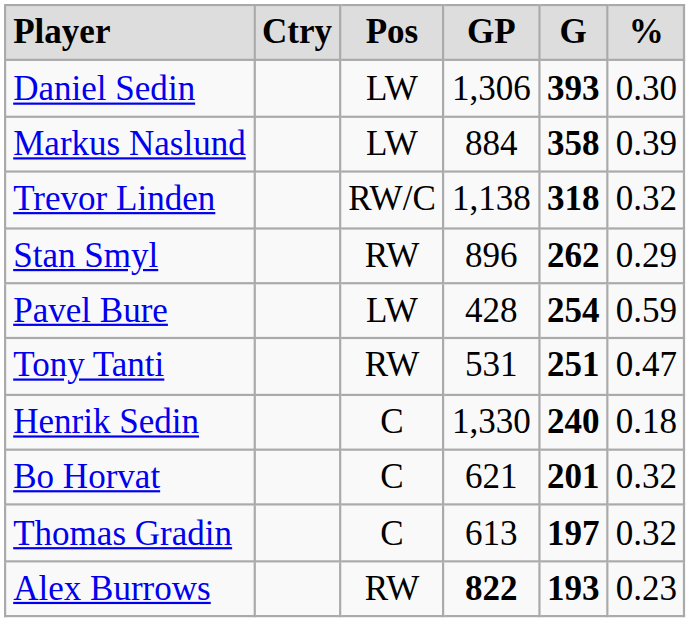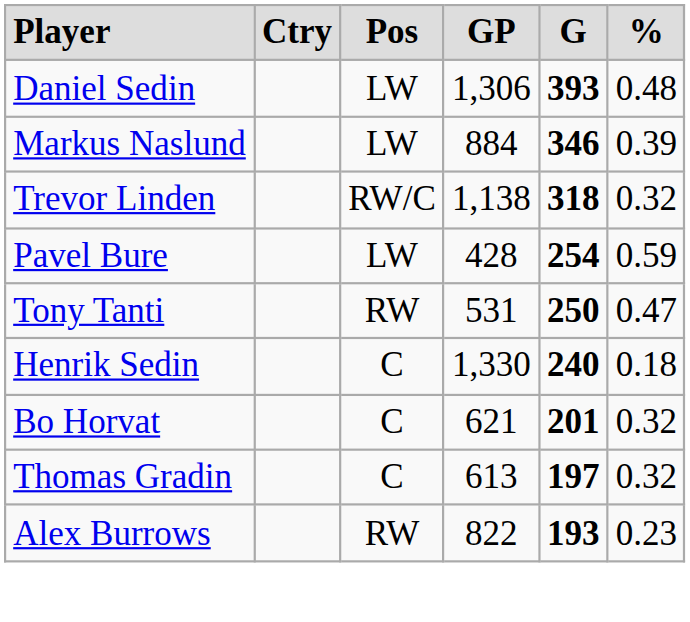 <table class="wikitable">
 <tr align="center" style="font-weight:bold; background-color:#dddddd;" |>
 <td align="left">Player</td>
 <td>Ctry</td>
 <td>Pos</td>
 <td>GP</td>
 <td>G</td>
 <td>%</td>
 </tr>
 <tr align="center">
 <td align="left"><a href='#'>Daniel Sedin</a></td>
 <td></td>
 <td>LW</td>
 <td>1,306</td>
 <td><strong>393</strong></td>
-<td>0.30</td>
+<td>0.48</td>
 </tr>
 <tr align="center">
 <td align="left"><a href='#'>Markus Naslund</a></td>
 <td></td>
 <td>LW</td>
 <td>884</td>
-<td><strong>358</strong></td>
+<td><strong>346</strong></td>
 <td>0.39</td>
 </tr>
 <tr align="center">
 <td align="left"><a href='#'>Trevor Linden</a></td>
 <td></td>
 <td>RW/C</td>
 <td>1,138</td>
 <td><strong>318</strong></td>
 <td>0.32</td>
-</tr>
-<tr align="center">
-<td align="left"><a href='#'>Stan Smyl</a></td>
-<td></td>
-<td>RW</td>
-<td>896</td>
-<td><strong>262</strong></td>
-<td>0.29</td>
 </tr>
 <tr align="center">
 <td align="left"><a href='#'>Pavel Bure</a></td>
 <td></td>
 <td>LW</td>
 <td>428</td>
 <td><strong>254</strong></td>
 <td>0.59</td>
 </tr>
 <tr align="center">
 <td align="left"><a href='#'>Tony Tanti</a></td>
 <td></td>
 <td>RW</td>
 <td>531</td>
-<td><strong>251</strong></td>
+<td><strong>250</strong></td>
 <td>0.47</td>
 </tr>
 <tr align="center">
 <td align="left"><a href='#'>Henrik Sedin</a></td>
 <td></td>
 <td>C</td>
 <td>1,330</td>
 <td><strong>240</strong></td>
 <td>0.18</td>
 </tr>
 <tr align="center">
 <td align="left"><a href='#'>Bo Horvat</a></td>
 <td></td>
 <td>C</td>
 <td>621</td>
 <td><strong>201</strong></td>
 <td>0.32</td>
 </tr>
 <tr align="center">
 <td align="left"><a href='#'>Thomas Gradin</a></td>
 <td></td>
 <td>C</td>
 <td>613</td>
 <td><strong>197</strong></td>
 <td>0.32</td>
 </tr>
 <tr align="center">
 <td align="left"><a href='#'>Alex Burrows</a></td>
 <td></td>
 <td>RW</td>
-<td><strong>822</strong></td>
+<td>822</td>
 <td><strong>193</strong></td>
 <td>0.23</td>
 </tr>
 </table>
